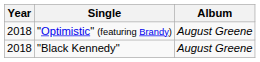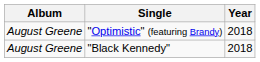 <table class="wikitable">
 <tr>
+<th>Album</th>
+<th>Single</th>
 <th>Year</th>
-<th>Single</th>
-<th>Album</th>
 </tr>
 <tr>
+<td><em>August Greene</em></td>
+<td>"<a href='#'>Optimistic</a>" <small>(featuring <a href='#'>Brandy</a>)</small></td>
 <td>2018</td>
-<td>"<a href='#'>Optimistic</a>" <small>(featuring <a href='#'>Brandy</a>)</small></td>
-<td><em>August Greene</em></td>
 </tr>
 <tr>
+<td><em>August Greene</em></td>
+<td>"Black Kennedy"</td>
 <td>2018</td>
-<td>"Black Kennedy"</td>
-<td><em>August Greene</em></td>
 </tr>
 </table>
